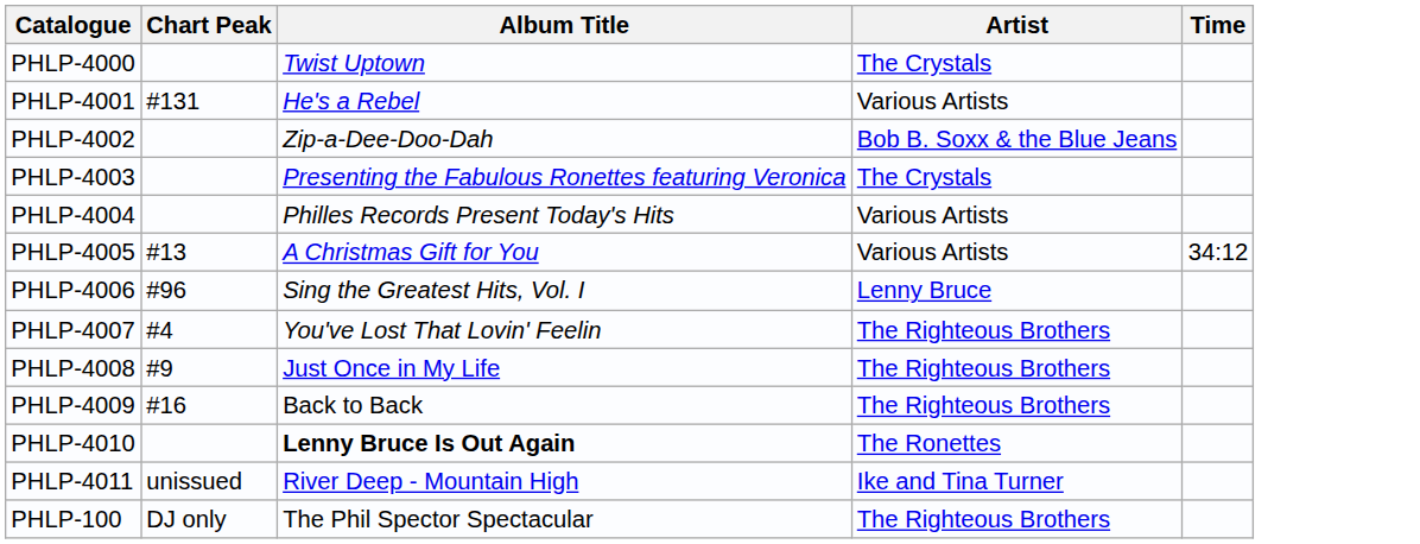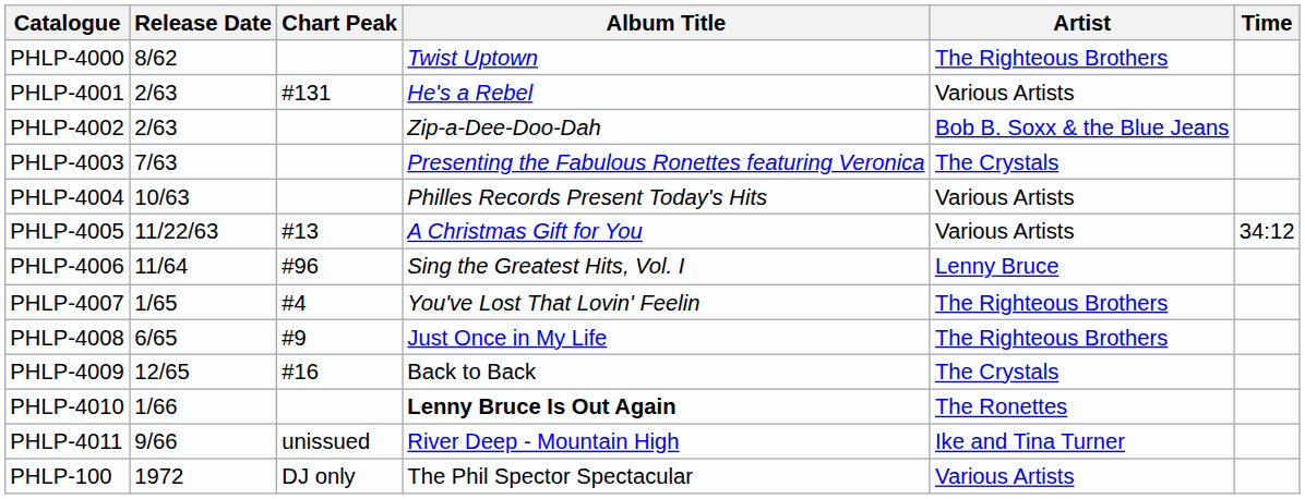 <table class="wikitable" style="background:#fcfdff; font-size:95%;">
 <tr>
 <th>Catalogue</th>
+<th>Release Date</th>
 <th>Chart Peak</th>
 <th>Album Title</th>
 <th>Artist</th>
 <th>Time</th>
 </tr>
 <tr>
 <td>PHLP-4000</td>
+<td>8/62</td>
 <td></td>
 <td><em><a href='#'>Twist Uptown</a></em></td>
-<td><a href='#'>The Crystals</a></td>
+<td><a href='#'>The Righteous Brothers</a></td>
 <td></td>
 </tr>
 <tr>
 <td>PHLP-4001</td>
+<td>2/63</td>
 <td>#131</td>
 <td><a href='#'><em>He's a Rebel</em></a></td>
 <td>Various Artists</td>
 <td></td>
 </tr>
 <tr>
 <td>PHLP-4002</td>
+<td>2/63</td>
 <td></td>
 <td><em>Zip-a-Dee-Doo-Dah</em></td>
 <td><a href='#'>Bob B. Soxx & the Blue Jeans</a></td>
 <td></td>
 </tr>
 <tr>
 <td>PHLP-4003</td>
+<td>7/63</td>
 <td></td>
 <td><a href='#'><em>Presenting the Fabulous Ronettes featuring Veronica</em></a></td>
 <td><a href='#'>The Crystals</a></td>
 <td></td>
 </tr>
 <tr>
 <td>PHLP-4004</td>
+<td>10/63</td>
 <td></td>
 <td><em>Philles Records Present Today's Hits</em></td>
 <td>Various Artists</td>
 <td></td>
 </tr>
 <tr>
 <td>PHLP-4005</td>
+<td>11/22/63</td>
 <td>#13</td>
 <td><a href='#'><em>A Christmas Gift for You</em></a></td>
 <td>Various Artists</td>
 <td>34:12</td>
 </tr>
 <tr>
 <td>PHLP-4006</td>
+<td>11/64</td>
 <td>#96</td>
 <td><em>Sing the Greatest Hits, Vol. I</em></td>
 <td><a href='#'>Lenny Bruce</a></td>
 <td></td>
 </tr>
 <tr>
 <td>PHLP-4007</td>
+<td>1/65</td>
 <td>#4</td>
 <td><em>You've Lost That Lovin' Feelin<strong></td>
 <td><a href='#'>The Righteous Brothers</a></td>
 <td></td>
 </tr>
 <tr>
 <td>PHLP-4008</td>
+<td>6/65</td>
 <td>#9</td>
 <td><a href='#'></em>Just Once in My Life<em></a></td>
 <td><a href='#'>The Righteous Brothers</a></td>
 <td></td>
 </tr>
 <tr>
 <td>PHLP-4009</td>
+<td>12/65</td>
 <td>#16</td>
 <td></em>Back to Back<em></td>
-<td><a href='#'>The Righteous Brothers</a></td>
+<td><a href='#'>The Crystals</a></td>
 <td></td>
 </tr>
 <tr>
 <td>PHLP-4010</td>
+<td>1/66</td>
 <td></td>
 <td><strong></em>Lenny Bruce Is Out Again<em></strong></td>
 <td><a href='#'>The Ronettes</a></td>
 <td></td>
 </tr>
 <tr>
 <td>PHLP-4011</td>
+<td>9/66</td>
 <td>unissued</td>
 <td><a href='#'></em>River Deep - Mountain High<em></a></td>
 <td><a href='#'>Ike and Tina Turner</a></td>
 <td></td>
 </tr>
 <tr>
 <td>PHLP-100</td>
+<td>1972</td>
 <td>DJ only</td>
 <td></em>The Phil Spector Spectacular<em></td>
-<td><a href='#'>The Righteous Brothers</a></td>
+<td><a href='#'>Various Artists</a></td>
 <td></td>
 </tr>
 </table>
